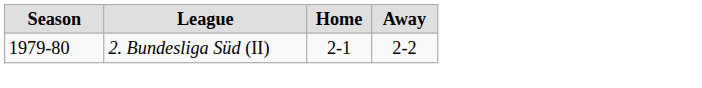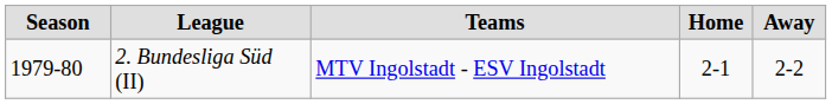 <table class="wikitable">
 <tr style="text-align:center; background:#dfdfdf;">
 <td style="width:80px;"><strong>Season</strong></td>
 <td style="width:170px;"><strong>League</strong></td>
+<td style="width:350px;"><strong>Teams</strong></td>
 <td style="width:50px;"><strong>Home</strong></td>
 <td style="width:50px;"><strong>Away</strong></td>
 </tr>
 <tr>
 <td style="text-align:left;">1979-80</td>
 <td style="text-align:left;"><em>2. Bundesliga Süd</em> (II)</td>
+<td style="text-align:left;"><a href='#'>MTV Ingolstadt</a> - <a href='#'>ESV Ingolstadt</a></td>
 <td style="text-align:center;">2-1</td>
 <td style="text-align:center;">2-2</td>
 </tr>
 </table>
